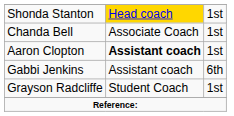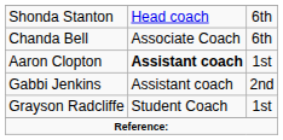 <table class="wikitable" style="font-size:93%;">
 <tr>
 </tr>
 <tr>
 <td>Shonda Stanton</td>
-<td style="background: gold;"><a href='#'>Head coach</a></td>
-<td align=center>1st</td>
+<td><a href='#'>Head coach</a></td>
+<td align=center>6th</td>
 </tr>
 <tr>
 <td>Chanda Bell</td>
 <td>Associate Coach</td>
-<td align=center>1st</td>
+<td align=center>6th</td>
 </tr>
 <tr>
 <td>Aaron Clopton</td>
 <td><strong>Assistant coach</strong></td>
 <td align=center>1st</td>
 </tr>
 <tr>
 <td>Gabbi Jenkins</td>
 <td>Assistant coach</td>
-<td align=center>6th</td>
+<td align=center>2nd</td>
 </tr>
 <tr>
 <td>Grayson Radcliffe</td>
 <td>Student Coach</td>
 <td align=center>1st</td>
 </tr>
 <tr>
 </tr>
 <tr>
 <td colspan="4"  style="font-size:8pt; text-align:center;"><strong>Reference:</strong></td>
 </tr>
 </table>
